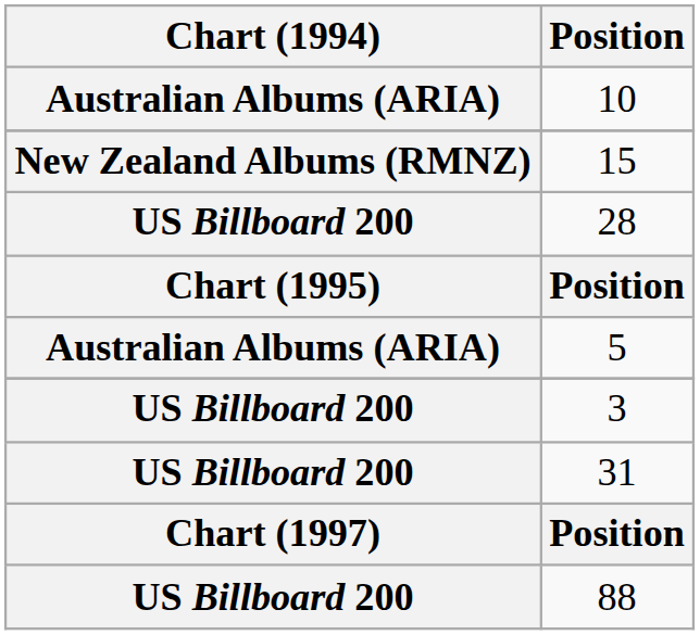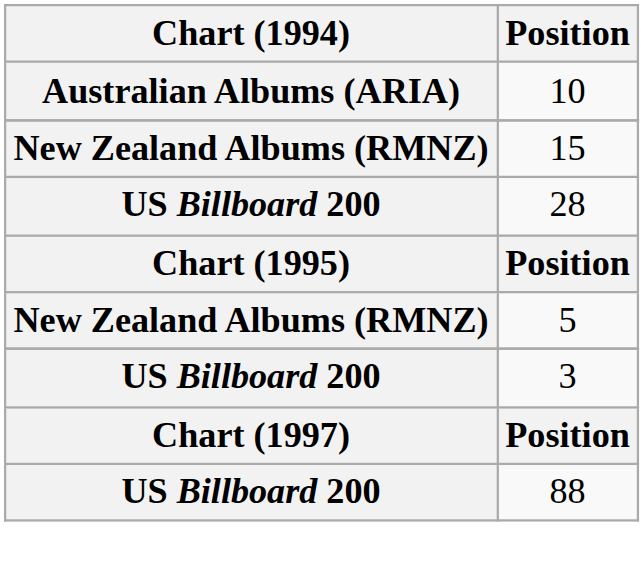 <table class="wikitable plainrowheaders">
 <tr>
 <th scope="col">Chart (1994)</th>
 <th scope="col">Position</th>
 </tr>
 <tr>
 <th scope="row">Australian Albums (ARIA)</th>
 <td style="text-align:center;">10</td>
 </tr>
 <tr>
 </tr>
 <tr>
 <th scope="row">New Zealand Albums (RMNZ)</th>
 <td style="text-align:center;">15</td>
 </tr>
 <tr>
 <th scope="row">US <em>Billboard</em> 200</th>
 <td style="text-align:center;">28</td>
 </tr>
 <tr>
 <th scope="col">Chart (1995)</th>
 <th scope="col">Position</th>
 </tr>
 <tr>
-<th scope="row">Australian Albums (ARIA)</th>
+<th scope="row">New Zealand Albums (RMNZ)</th>
 <td style="text-align:center;">5</td>
 </tr>
 <tr>
 </tr>
 <tr>
 <th scope="row">US <em>Billboard</em> 200</th>
 <td style="text-align:center;">3</td>
-</tr>
-<tr>
-<th scope="row">US <em>Billboard</em> 200</th>
-<td style="text-align:center;">31</td>
 </tr>
 <tr>
 <th scope="col">Chart (1997)</th>
 <th scope="col">Position</th>
 </tr>
 <tr>
 <th scope="row">US <em>Billboard</em> 200</th>
 <td style="text-align:center;">88</td>
 </tr>
 </table>
